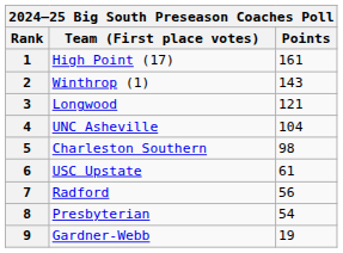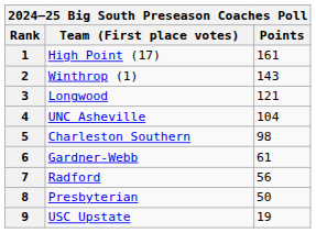 <table class="wikitable">
 <tr>
 <th colspan="3">2024–25 Big South Preseason Coaches Poll</th>
 </tr>
 <tr>
 <th>Rank</th>
 <th>Team (First place votes)</th>
 <th>Points</th>
 </tr>
 <tr>
 <th>1</th>
 <td><a href='#'>High Point</a> (17)</td>
 <td>161</td>
 </tr>
 <tr>
 <th>2</th>
 <td><a href='#'>Winthrop</a> (1)</td>
 <td>143</td>
 </tr>
 <tr>
 <th>3</th>
 <td><a href='#'>Longwood</a></td>
 <td>121</td>
 </tr>
 <tr>
 <th>4</th>
 <td><a href='#'>UNC Asheville</a></td>
 <td>104</td>
 </tr>
 <tr>
 <th>5</th>
 <td><a href='#'>Charleston Southern</a></td>
 <td>98</td>
 </tr>
 <tr>
 <th>6</th>
-<td><a href='#'>USC Upstate</a></td>
+<td><a href='#'>Gardner-Webb</a></td>
 <td>61</td>
 </tr>
 <tr>
 <th>7</th>
 <td><a href='#'>Radford</a></td>
 <td>56</td>
 </tr>
 <tr>
 <th>8</th>
 <td><a href='#'>Presbyterian</a></td>
-<td>54</td>
+<td>50</td>
 </tr>
 <tr>
 <th>9</th>
-<td><a href='#'>Gardner-Webb</a></td>
+<td><a href='#'>USC Upstate</a></td>
 <td>19</td>
 </tr>
 </table>
